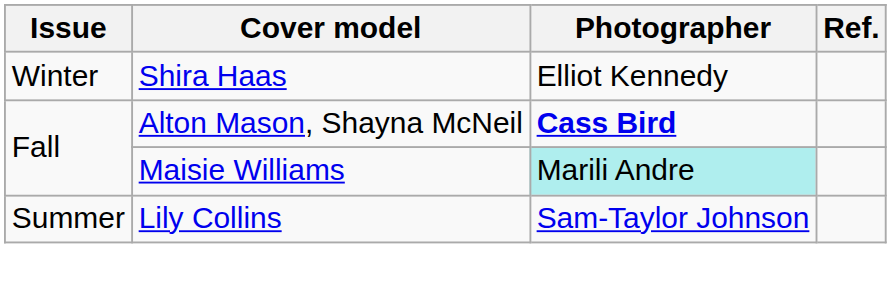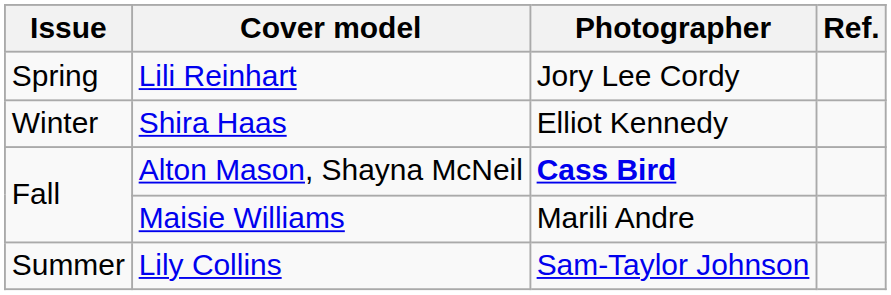 <table class="wikitable">
 <tr>
 <th>Issue</th>
 <th>Cover model</th>
 <th>Photographer</th>
 <th>Ref.</th>
+</tr>
+<tr>
+<td>Spring</td>
+<td><a href='#'>Lili Reinhart</a></td>
+<td>Jory Lee Cordy</td>
+<td></td>
 </tr>
 <tr>
 <td>Winter</td>
 <td><a href='#'>Shira Haas</a></td>
 <td>Elliot Kennedy</td>
 <td></td>
 </tr>
 <tr>
 <td rowspan="2">Fall</td>
 <td><a href='#'>Alton Mason</a>, Shayna McNeil</td>
 <td><strong><a href='#'>Cass Bird</a></strong></td>
 <td></td>
 </tr>
 <tr>
 <td><a href='#'>Maisie Williams</a></td>
-<td style="background: paleturquoise;">Marili Andre</td>
+<td>Marili Andre</td>
 <td></td>
 </tr>
 <tr>
 <td>Summer</td>
 <td><a href='#'>Lily Collins</a></td>
 <td><a href='#'>Sam-Taylor Johnson</a></td>
 <td></td>
 </tr>
 </table>
